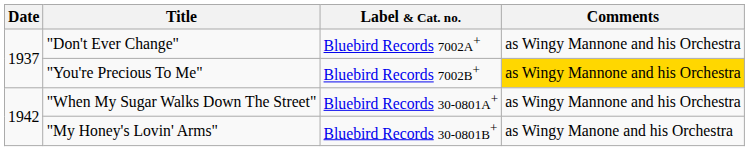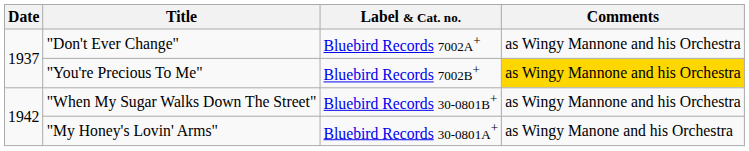 <table class="wikitable sortable">
 <tr>
 <th>Date</th>
 <th>Title</th>
 <th>Label <small>& Cat. no.</small></th>
 <th>Comments</th>
 </tr>
 <tr>
 <td rowspan="2">1937</td>
 <td>"Don't Ever Change"</td>
 <td><a href='#'>Bluebird Records</a> <small>7002A</small><sup>+</sup></td>
 <td>as Wingy Mannone and his Orchestra</td>
 </tr>
 <tr>
 <td>"You're Precious To Me"</td>
 <td><a href='#'>Bluebird Records</a> <small>7002B</small><sup>+</sup></td>
 <td style="background: gold;">as Wingy Mannone and his Orchestra</td>
 </tr>
 <tr>
 <td rowspan="2">1942</td>
 <td>"When My Sugar Walks Down The Street"</td>
-<td><a href='#'>Bluebird Records</a> <small>30-0801A</small><sup>+</sup></td>
+<td><a href='#'>Bluebird Records</a> <small>30-0801B</small><sup>+</sup></td>
 <td>as Wingy Mannone and his Orchestra</td>
 </tr>
 <tr>
 <td>"My Honey's Lovin' Arms"</td>
-<td><a href='#'>Bluebird Records</a> <small>30-0801B</small><sup>+</sup></td>
+<td><a href='#'>Bluebird Records</a> <small>30-0801A</small><sup>+</sup></td>
 <td>as Wingy Manone and his Orchestra</td>
 </tr>
 </table>
